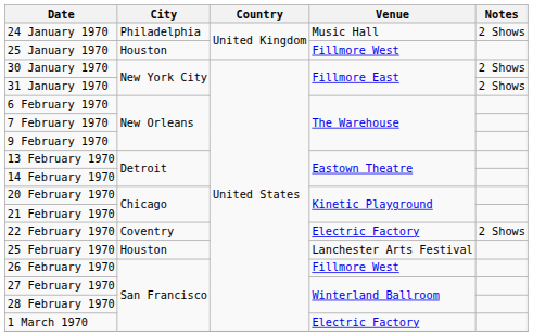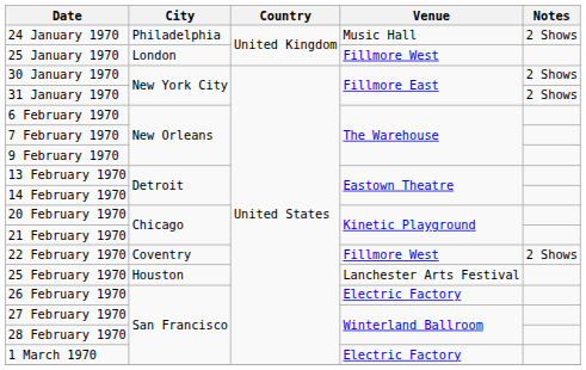 <table class="wikitable">
 <tr>
 <th>Date</th>
 <th>City</th>
 <th>Country</th>
 <th>Venue</th>
 <th>Notes</th>
 </tr>
 <tr>
 <td>24 January 1970</td>
 <td>Philadelphia</td>
 <td rowspan="2">United Kingdom</td>
 <td>Music Hall</td>
 <td>2 Shows</td>
 </tr>
 <tr>
 <td>25 January 1970</td>
-<td>Houston</td>
+<td>London</td>
 <td><a href='#'>Fillmore West</a></td>
 <td></td>
 </tr>
 <tr>
 <td>30 January 1970</td>
 <td rowspan="2">New York City</td>
 <td rowspan="15">United States</td>
 <td rowspan="2"><a href='#'>Fillmore East</a></td>
 <td>2 Shows</td>
 </tr>
 <tr>
 <td>31 January 1970</td>
 <td>2 Shows</td>
 </tr>
 <tr>
 <td>6 February 1970</td>
 <td rowspan="3">New Orleans</td>
 <td rowspan="3"><a href='#'>The Warehouse</a></td>
 <td></td>
 </tr>
 <tr>
 <td>7 February 1970</td>
 <td></td>
 </tr>
 <tr>
 <td>9 February 1970</td>
 <td></td>
 </tr>
 <tr>
 <td>13 February 1970</td>
 <td rowspan="2">Detroit</td>
 <td rowspan="2"><a href='#'>Eastown Theatre</a></td>
 <td></td>
 </tr>
 <tr>
 <td>14 February 1970</td>
 <td></td>
 </tr>
 <tr>
 <td>20 February 1970</td>
 <td rowspan="2">Chicago</td>
 <td rowspan="2"><a href='#'>Kinetic Playground</a></td>
 <td></td>
 </tr>
 <tr>
 <td>21 February 1970</td>
 <td></td>
 </tr>
 <tr>
 <td>22 February 1970</td>
 <td>Coventry</td>
-<td><a href='#'>Electric Factory</a></td>
+<td><a href='#'>Fillmore West</a></td>
 <td>2 Shows</td>
 </tr>
 <tr>
 <td>25 February 1970</td>
 <td>Houston</td>
 <td>Lanchester Arts Festival</td>
 <td></td>
 </tr>
 <tr>
 <td>26 February 1970</td>
 <td rowspan="4">San Francisco</td>
-<td><a href='#'>Fillmore West</a></td>
+<td><a href='#'>Electric Factory</a></td>
 <td></td>
 </tr>
 <tr>
 <td>27 February 1970</td>
 <td rowspan="2"><a href='#'>Winterland Ballroom</a></td>
 <td></td>
 </tr>
 <tr>
 <td>28 February 1970</td>
 <td></td>
 </tr>
 <tr>
 <td>1 March 1970</td>
 <td><a href='#'>Electric Factory</a></td>
 <td></td>
 </tr>
 <tr>
 </tr>
 </table>
